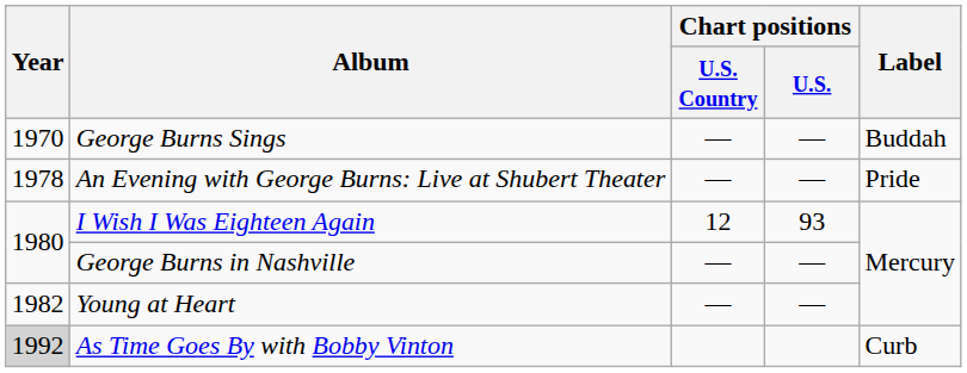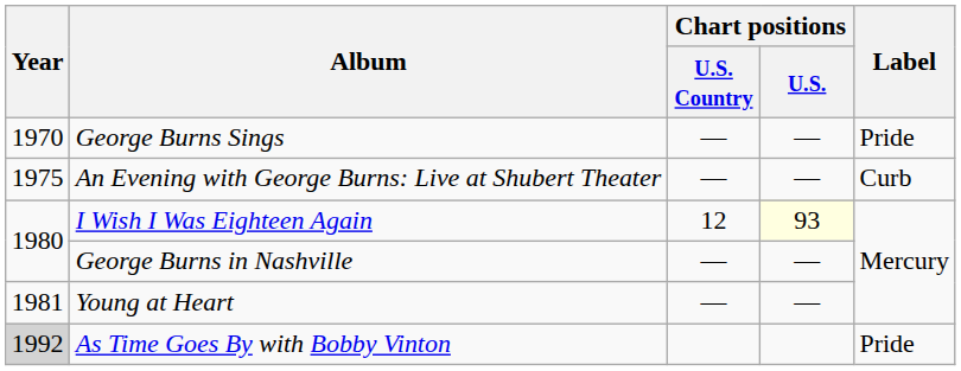 <table class="wikitable">
 <tr>
 <th rowspan="2">Year</th>
 <th rowspan="2">Album</th>
 <th colspan="2">Chart positions</th>
 <th rowspan="2">Label</th>
 </tr>
 <tr>
 <th style="width:50px;"><small><a href='#'>U.S. Country</a></small></th>
 <th style="width:50px;"><small><a href='#'>U.S.</a></small></th>
 </tr>
 <tr>
 <td>1970</td>
 <td><em>George Burns Sings</em></td>
 <td style="text-align:center;">—</td>
 <td style="text-align:center;">—</td>
-<td style="text-align:left;" rowspan="1">Buddah</td>
+<td style="text-align:left;" rowspan="1">Pride</td>
 </tr>
 <tr>
-<td>1978</td>
+<td>1975</td>
 <td><em>An Evening with George Burns: Live at Shubert Theater</em></td>
 <td style="text-align:center;">—</td>
 <td style="text-align:center;">—</td>
-<td style="text-align:left;" rowspan="1">Pride</td>
+<td>Curb</td>
 </tr>
 <tr>
 <td rowspan="2">1980</td>
 <td><em><a href='#'>I Wish I Was Eighteen Again</a></em></td>
 <td style="text-align:center;">12</td>
-<td style="text-align:center;">93</td>
+<td style="background: lightyellow; text-align:center;">93</td>
 <td style="text-align:left;" rowspan="3">Mercury</td>
 </tr>
 <tr>
 <td><em>George Burns in Nashville</em></td>
 <td style="text-align:center;">—</td>
 <td style="text-align:center;">—</td>
 </tr>
 <tr>
-<td>1982</td>
+<td>1981</td>
 <td><em>Young at Heart</em></td>
 <td style="text-align:center;">—</td>
 <td style="text-align:center;">—</td>
 </tr>
 <tr>
 <td style="background: lightgrey;">1992</td>
 <td><em><a href='#'>As Time Goes By</a> with <a href='#'>Bobby Vinton</a></em></td>
 <td></td>
 <td></td>
-<td>Curb</td>
+<td style="text-align:left;" rowspan="1">Pride</td>
 </tr>
 </table>
